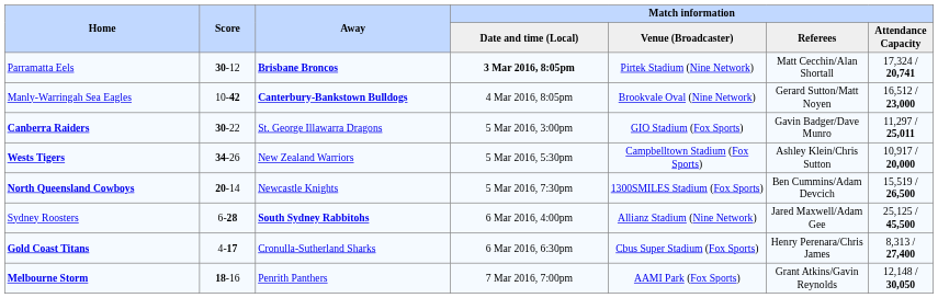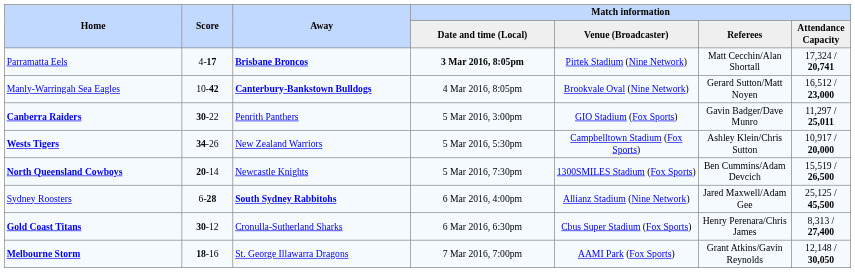 <table border="1" cellpadding="3" cellspacing="0" style="border-collapse:collapse; font-size:90%; width:100%;">
 <tr style="background:#c1d8ff;">
 <th rowspan="2" style="width:21%;">Home</th>
 <th rowspan="2" style="width:6%;">Score</th>
 <th rowspan="2" style="width:21%;">Away</th>
 <th colspan=6>Match information</th>
 </tr>
 <tr style="background:#efefef;">
 <th width=17%>Date and time (Local)</th>
 <th width="17%">Venue (Broadcaster)</th>
 <th width=11%>Referees</th>
 <th width=7%>Attendance <strong>Capacity</strong></th>
 </tr>
 <tr style="text-align:center; background:#f5faff;">
 <td align="left"> <a href='#'>Parramatta Eels</a></td>
-<td><strong>30</strong>-12</td>
+<td>4-<strong>17</strong></td>
 <td align="left"> <strong><a href='#'>Brisbane Broncos</a></strong></td>
 <td><strong>3 Mar 2016, 8:05pm</strong></td>
 <td><a href='#'>Pirtek Stadium</a>  (<a href='#'>Nine Network</a>)</td>
 <td>Matt Cecchin/Alan Shortall</td>
 <td>17,324 / <strong>20,741</strong></td>
 </tr>
 <tr style="text-align:center; background:#f5faff;">
 <td align="left"> <a href='#'>Manly-Warringah Sea Eagles</a></td>
 <td>10-<strong>42</strong></td>
 <td align="left"> <strong><a href='#'>Canterbury-Bankstown Bulldogs</a></strong></td>
 <td>4 Mar 2016, 8:05pm</td>
 <td><a href='#'>Brookvale Oval</a>  (<a href='#'>Nine Network</a>)</td>
 <td>Gerard Sutton/Matt Noyen</td>
 <td>16,512 / <strong>23,000</strong></td>
 </tr>
 <tr style="text-align:center; background:#f5faff;">
 <td align="left"> <strong><a href='#'>Canberra Raiders</a></strong></td>
 <td><strong>30</strong>-22</td>
-<td align="left"> <a href='#'>St. George Illawarra Dragons</a></td>
+<td align="left"> <a href='#'>Penrith Panthers</a></td>
 <td>5 Mar 2016, 3:00pm</td>
 <td><a href='#'>GIO Stadium</a>  (<a href='#'>Fox Sports</a>)</td>
 <td>Gavin Badger/Dave Munro</td>
 <td>11,297 / <strong>25,011</strong></td>
 </tr>
 <tr style="text-align:center; background:#f5faff;">
 <td align="left"> <strong><a href='#'>Wests Tigers</a></strong></td>
 <td><strong>34</strong>-26</td>
 <td align="left"> <a href='#'>New Zealand Warriors</a></td>
 <td>5 Mar 2016, 5:30pm</td>
 <td><a href='#'>Campbelltown Stadium</a>  (<a href='#'>Fox Sports</a>)</td>
 <td>Ashley Klein/Chris Sutton</td>
 <td>10,917 / <strong>20,000</strong></td>
 </tr>
 <tr style="text-align:center; background:#f5faff;">
 <td align="left"> <strong><a href='#'>North Queensland Cowboys</a></strong></td>
 <td><strong>20</strong>-14</td>
 <td align="left"> <a href='#'>Newcastle Knights</a></td>
 <td>5 Mar 2016, 7:30pm</td>
 <td><a href='#'>1300SMILES Stadium</a>  (<a href='#'>Fox Sports</a>)</td>
 <td>Ben Cummins/Adam Devcich</td>
 <td>15,519 / <strong>26,500</strong></td>
 </tr>
 <tr style="text-align:center; background:#f5faff;">
 <td align="left"> <a href='#'>Sydney Roosters</a></td>
 <td>6-<strong>28</strong></td>
 <td align="left"> <strong><a href='#'>South Sydney Rabbitohs</a></strong></td>
 <td>6 Mar 2016, 4:00pm</td>
 <td><a href='#'>Allianz Stadium</a>  (<a href='#'>Nine Network</a>)</td>
 <td>Jared Maxwell/Adam Gee</td>
 <td>25,125 / <strong>45,500</strong></td>
 </tr>
 <tr style="text-align:center; background:#f5faff;">
 <td align="left"> <strong><a href='#'>Gold Coast Titans</a></strong></td>
-<td>4-<strong>17</strong></td>
+<td><strong>30</strong>-12</td>
 <td align="left"> <a href='#'>Cronulla-Sutherland Sharks</a></td>
 <td>6 Mar 2016, 6:30pm</td>
 <td><a href='#'>Cbus Super Stadium</a>  (<a href='#'>Fox Sports</a>)</td>
 <td>Henry Perenara/Chris James</td>
 <td>8,313 / <strong>27,400</strong></td>
 </tr>
 <tr style="text-align:center; background:#f5faff;">
 <td align="left"> <strong><a href='#'>Melbourne Storm</a></strong></td>
 <td><strong>18</strong>-16</td>
-<td align="left"> <a href='#'>Penrith Panthers</a></td>
+<td align="left"> <a href='#'>St. George Illawarra Dragons</a></td>
 <td>7 Mar 2016, 7:00pm</td>
 <td><a href='#'>AAMI Park</a>  (<a href='#'>Fox Sports</a>)</td>
 <td>Grant Atkins/Gavin Reynolds</td>
 <td>12,148 / <strong>30,050</strong></td>
 </tr>
 </table>
